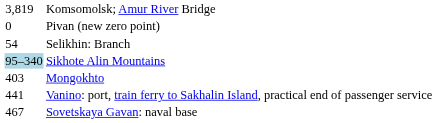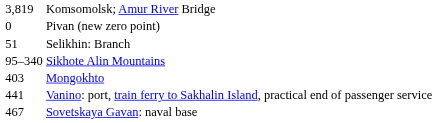 <table>
 <tr>
 <td>3,819</td>
 <td>Komsomolsk;  <a href='#'>Amur River</a> Bridge</td>
 </tr>
 <tr>
 <td>0</td>
 <td>Pivan (new zero point)</td>
 </tr>
 <tr>
-<td>54</td>
+<td>51</td>
 <td>Selikhin: Branch</td>
 </tr>
 <tr>
-<td style="background: lightblue;">95–340</td>
+<td>95–340</td>
 <td><a href='#'>Sikhote Alin Mountains</a></td>
 </tr>
 <tr>
 <td>403</td>
 <td><a href='#'>Mongokhto</a></td>
 </tr>
 <tr>
 <td>441</td>
 <td><a href='#'>Vanino</a>: port, <a href='#'>train ferry to Sakhalin Island</a>, practical end of passenger service</td>
 </tr>
 <tr>
 <td>467</td>
 <td><a href='#'>Sovetskaya Gavan</a>: naval base</td>
 </tr>
 </table>
